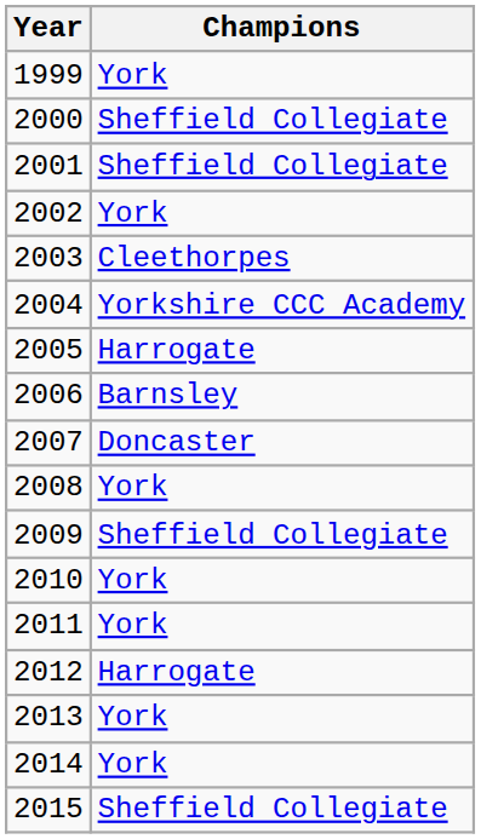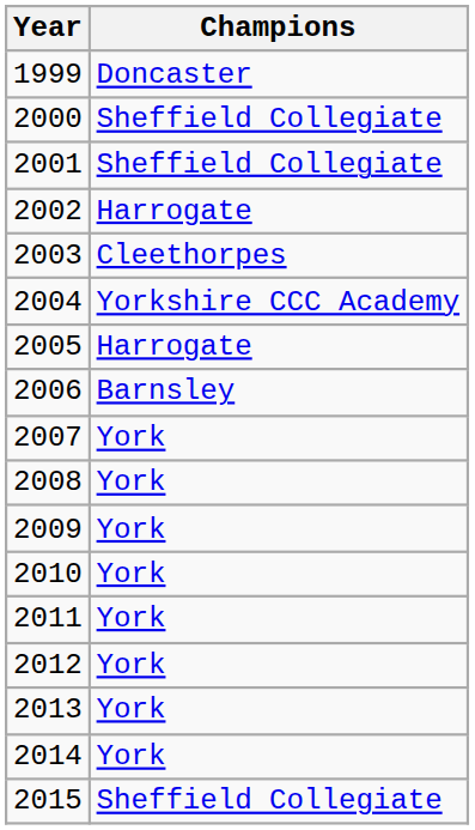 <table class="wikitable" style="font-size:85%">
 <tr>
 <th>Year</th>
 <th>Champions</th>
 </tr>
 <tr>
 <td>1999</td>
-<td><a href='#'>York</a></td>
+<td><a href='#'>Doncaster</a></td>
 </tr>
 <tr>
 <td>2000</td>
 <td><a href='#'>Sheffield Collegiate</a></td>
 </tr>
 <tr>
 <td>2001</td>
 <td><a href='#'>Sheffield Collegiate</a></td>
 </tr>
 <tr>
 <td>2002</td>
-<td><a href='#'>York</a></td>
+<td><a href='#'>Harrogate</a></td>
 </tr>
 <tr>
 <td>2003</td>
 <td><a href='#'>Cleethorpes</a></td>
 </tr>
 <tr>
 <td>2004</td>
 <td><a href='#'>Yorkshire CCC Academy</a></td>
 </tr>
 <tr>
 <td>2005</td>
 <td><a href='#'>Harrogate</a></td>
 </tr>
 <tr>
 <td>2006</td>
 <td><a href='#'>Barnsley</a></td>
 </tr>
 <tr>
 <td>2007</td>
-<td><a href='#'>Doncaster</a></td>
+<td><a href='#'>York</a></td>
 </tr>
 <tr>
 <td>2008</td>
 <td><a href='#'>York</a></td>
 </tr>
 <tr>
 <td>2009</td>
-<td><a href='#'>Sheffield Collegiate</a></td>
+<td><a href='#'>York</a></td>
 </tr>
 <tr>
 <td>2010</td>
 <td><a href='#'>York</a></td>
 </tr>
 <tr>
 <td>2011</td>
 <td><a href='#'>York</a></td>
 </tr>
 <tr>
 <td>2012</td>
-<td><a href='#'>Harrogate</a></td>
+<td><a href='#'>York</a></td>
 </tr>
 <tr>
 <td>2013</td>
 <td><a href='#'>York</a></td>
 </tr>
 <tr>
 <td>2014</td>
 <td><a href='#'>York</a></td>
 </tr>
 <tr>
 <td>2015</td>
 <td><a href='#'>Sheffield Collegiate</a></td>
 </tr>
 </table>
